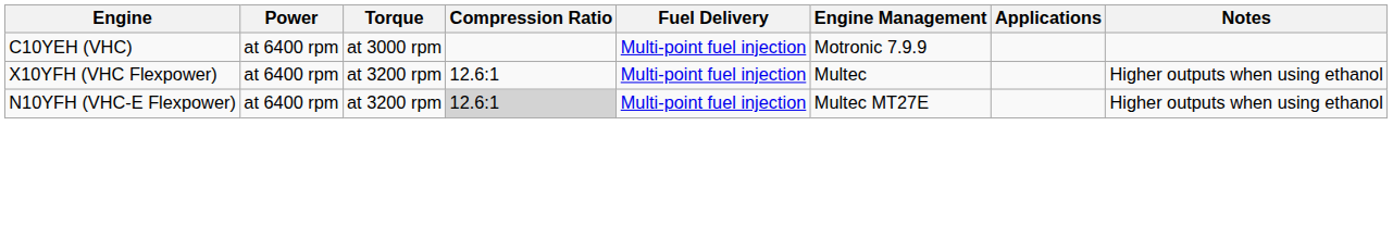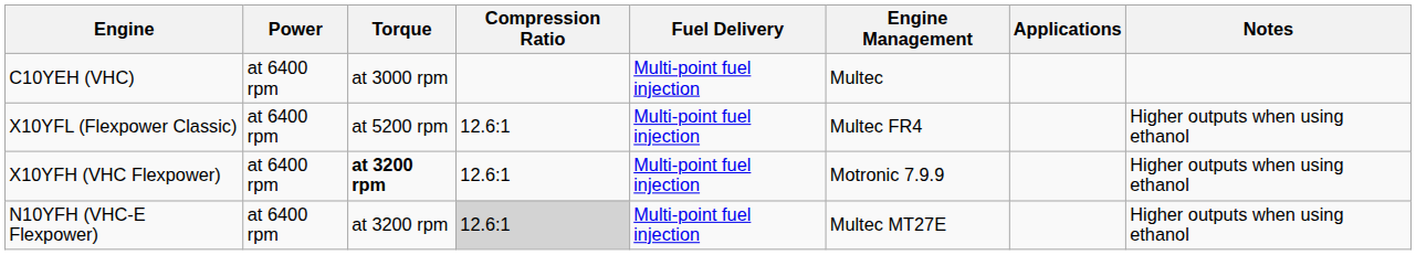 <table class="wikitable">
 <tr>
 <th>Engine</th>
 <th>Power</th>
 <th>Torque</th>
 <th>Compression Ratio</th>
 <th>Fuel Delivery</th>
 <th>Engine Management</th>
 <th>Applications</th>
 <th>Notes</th>
 </tr>
 <tr>
 <td>C10YEH (VHC)</td>
 <td> at 6400 rpm</td>
 <td> at 3000 rpm</td>
 <td></td>
 <td><a href='#'>Multi-point fuel injection</a></td>
-<td>Motronic 7.9.9</td>
+<td>Multec</td>
 <td></td>
 <td></td>
 </tr>
 <tr>
+<td>X10YFL (Flexpower Classic)</td>
+<td> at 6400 rpm</td>
+<td> at 5200 rpm</td>
+<td>12.6:1</td>
+<td><a href='#'>Multi-point fuel injection</a></td>
+<td>Multec FR4</td>
+<td></td>
+<td>Higher outputs when using ethanol</td>
+</tr>
+<tr>
 <td>X10YFH (VHC Flexpower)</td>
 <td> at 6400 rpm</td>
-<td> at 3200 rpm</td>
+<td><strong> at 3200 rpm</strong></td>
 <td>12.6:1</td>
 <td><a href='#'>Multi-point fuel injection</a></td>
-<td>Multec</td>
+<td>Motronic 7.9.9</td>
 <td></td>
 <td>Higher outputs when using ethanol</td>
 </tr>
 <tr>
 <td>N10YFH (VHC-E Flexpower)</td>
 <td> at 6400 rpm</td>
 <td> at 3200 rpm</td>
 <td style="background: lightgrey;">12.6:1</td>
 <td><a href='#'>Multi-point fuel injection</a></td>
 <td>Multec MT27E</td>
 <td></td>
 <td>Higher outputs when using ethanol</td>
 </tr>
 </table>
